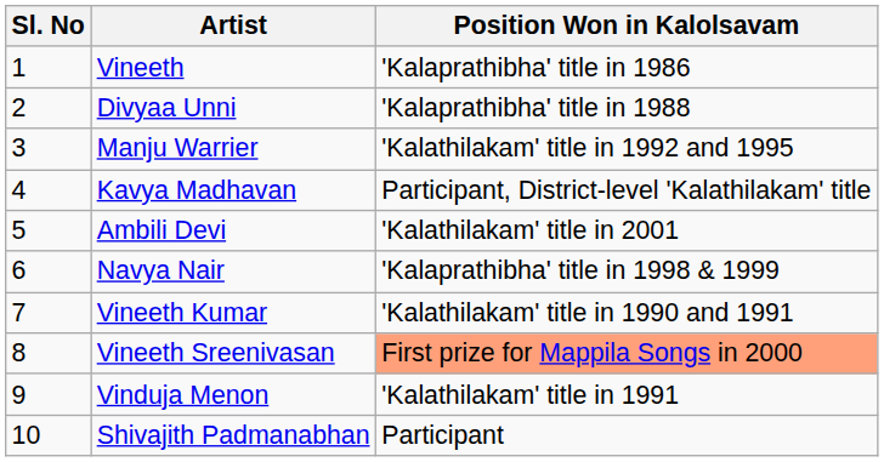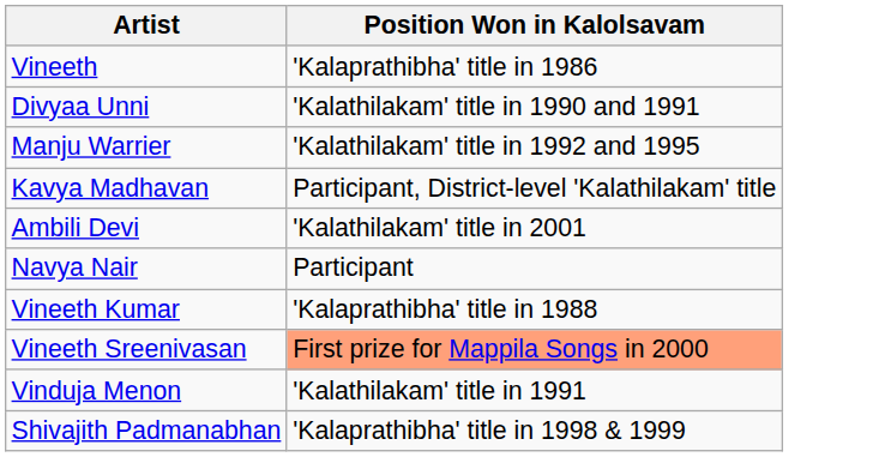 <table class="wikitable sortable">
 <tr>
-<th>Sl. No</th>
 <th>Artist</th>
 <th>Position Won in Kalolsavam</th>
 </tr>
 <tr>
-<td>1</td>
 <td><a href='#'>Vineeth</a></td>
 <td>'Kalaprathibha' title in 1986</td>
 </tr>
 <tr>
-<td>2</td>
 <td><a href='#'>Divyaa Unni</a></td>
-<td>'Kalaprathibha' title in 1988</td>
+<td>'Kalathilakam' title in 1990 and 1991</td>
 </tr>
 <tr>
-<td>3</td>
 <td><a href='#'>Manju Warrier</a></td>
 <td>'Kalathilakam' title in 1992 and 1995</td>
 </tr>
 <tr>
-<td>4</td>
 <td><a href='#'>Kavya Madhavan</a></td>
 <td>Participant, District-level 'Kalathilakam' title</td>
 </tr>
 <tr>
-<td>5</td>
 <td><a href='#'>Ambili Devi</a></td>
 <td>'Kalathilakam' title in 2001</td>
 </tr>
 <tr>
-<td>6</td>
 <td><a href='#'>Navya Nair</a></td>
-<td>'Kalaprathibha' title in 1998 & 1999</td>
+<td>Participant</td>
 </tr>
 <tr>
-<td>7</td>
 <td><a href='#'>Vineeth Kumar</a></td>
-<td>'Kalathilakam' title in 1990 and 1991</td>
+<td>'Kalaprathibha' title in 1988</td>
 </tr>
 <tr>
-<td>8</td>
 <td><a href='#'>Vineeth Sreenivasan</a></td>
 <td style="background: lightsalmon;">First prize for <a href='#'>Mappila Songs</a> in 2000</td>
 </tr>
 <tr>
-<td>9</td>
 <td><a href='#'>Vinduja Menon</a></td>
 <td>'Kalathilakam' title in 1991</td>
 </tr>
 <tr>
-<td>10</td>
 <td><a href='#'>Shivajith Padmanabhan</a></td>
-<td>Participant</td>
+<td>'Kalaprathibha' title in 1998 & 1999</td>
 </tr>
 </table>
